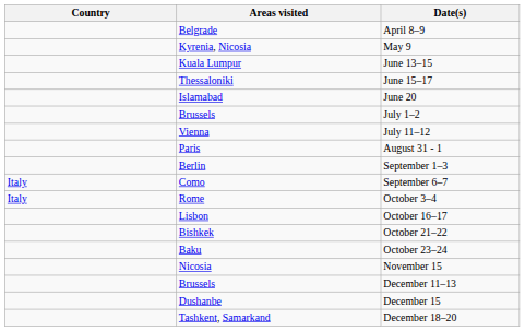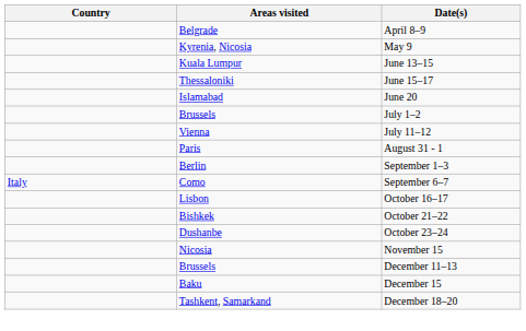 <table class="wikitable" style="margin: 1em auto 1em auto">
 <tr>
 <th width=250>Country</th>
 <th width=300>Areas visited</th>
 <th width=200>Date(s)</th>
 </tr>
 <tr>
 <td></td>
 <td><a href='#'>Belgrade</a></td>
 <td>April 8–9</td>
 </tr>
 <tr>
 <td></td>
 <td><a href='#'>Kyrenia</a>, <a href='#'>Nicosia</a></td>
 <td>May 9</td>
 </tr>
 <tr>
 <td></td>
 <td><a href='#'>Kuala Lumpur</a></td>
 <td>June 13–15</td>
 </tr>
 <tr>
 <td></td>
 <td><a href='#'>Thessaloniki</a></td>
 <td>June 15–17</td>
 </tr>
 <tr>
 <td></td>
 <td><a href='#'>Islamabad</a></td>
 <td>June 20</td>
 </tr>
 <tr>
 <td></td>
 <td><a href='#'>Brussels</a></td>
 <td>July 1–2</td>
 </tr>
 <tr>
 <td></td>
 <td><a href='#'>Vienna</a></td>
 <td>July 11–12</td>
 </tr>
 <tr>
 <td></td>
 <td><a href='#'>Paris</a></td>
 <td>August 31 - 1</td>
 </tr>
 <tr>
 <td></td>
 <td><a href='#'>Berlin</a></td>
 <td>September 1–3</td>
 </tr>
 <tr>
 <td> <a href='#'>Italy</a></td>
 <td><a href='#'>Como</a></td>
 <td>September 6–7</td>
 </tr>
 <tr>
-<td> <a href='#'>Italy</a></td>
-<td><a href='#'>Rome</a></td>
-<td>October 3–4</td>
-</tr>
-<tr>
 <td></td>
 <td><a href='#'>Lisbon</a></td>
 <td>October 16–17</td>
 </tr>
 <tr>
 <td></td>
 <td><a href='#'>Bishkek</a></td>
 <td>October 21–22</td>
 </tr>
 <tr>
 <td></td>
-<td><a href='#'>Baku</a></td>
+<td><a href='#'>Dushanbe</a></td>
 <td>October 23–24</td>
 </tr>
 <tr>
 <td></td>
 <td><a href='#'>Nicosia</a></td>
 <td>November 15</td>
 </tr>
 <tr>
 <td></td>
 <td><a href='#'>Brussels</a></td>
 <td>December 11–13</td>
 </tr>
 <tr>
 <td></td>
-<td><a href='#'>Dushanbe</a></td>
+<td><a href='#'>Baku</a></td>
 <td>December 15</td>
 </tr>
 <tr>
 <td></td>
 <td><a href='#'>Tashkent</a>, <a href='#'>Samarkand</a></td>
 <td>December 18–20</td>
 </tr>
 </table>
